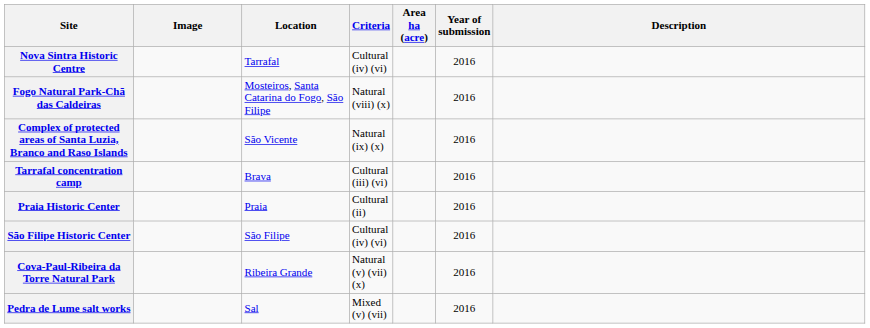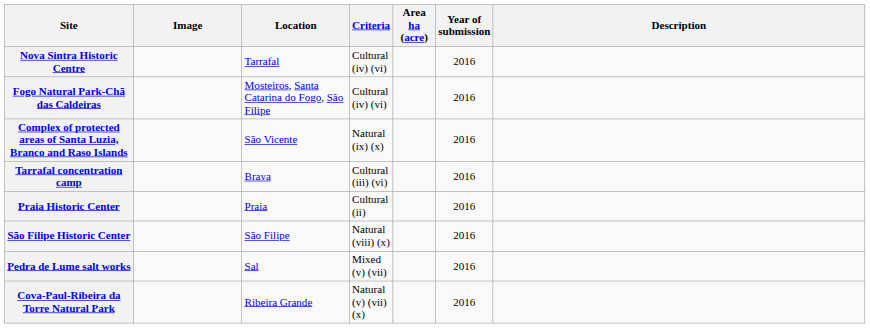 <table class="wikitable sortable">
 <tr>
 <th scope="col" style="width:15%;">Site</th>
 <th scope="col" class="unsortable" style="width:150px;">Image</th>
 <th scope="col" style="width:12.5%;">Location</th>
 <th scope="row" style="width:5%;"><a href='#'>Criteria</a></th>
 <th scope="col" style="width:5%;">Area<br><a href='#'>ha</a> (<a href='#'>acre</a>)<br></th>
 <th scope="col" style="width:5%;">Year of submission</th>
 <th scope="col" class="unsortable">Description</th>
 </tr>
 <tr>
 <th scope="row"><a href='#'>Nova Sintra Historic Centre</a></th>
 <td></td>
 <td><a href='#'>Tarrafal</a> <small></small></td>
 <td>Cultural (iv) (vi)</td>
 <td></td>
 <td align="center">2016</td>
 <td></td>
 </tr>
 <tr>
 <th scope="row"><a href='#'>Fogo Natural Park-Chã das Caldeiras</a></th>
 <td></td>
 <td><a href='#'>Mosteiros</a>, <a href='#'>Santa Catarina do Fogo</a>, <a href='#'>São Filipe</a> <small></small></td>
-<td>Natural (viii) (x)</td>
+<td>Cultural (iv) (vi)</td>
 <td></td>
 <td align="center">2016</td>
 <td></td>
 </tr>
 <tr>
 <th scope="row"><a href='#'>Complex of protected areas of Santa Luzia, Branco and Raso Islands</a></th>
 <td></td>
 <td><a href='#'>São Vicente</a> <small></small></td>
 <td>Natural (ix) (x)</td>
 <td></td>
 <td align="center">2016</td>
 <td></td>
 </tr>
 <tr>
 <th scope="row"><a href='#'>Tarrafal concentration camp</a></th>
 <td></td>
 <td><a href='#'>Brava</a> <small></small></td>
 <td>Cultural (iii) (vi)</td>
 <td></td>
 <td align="center">2016</td>
 <td></td>
 </tr>
 <tr>
 <th scope="row"><a href='#'>Praia Historic Center</a></th>
 <td></td>
 <td><a href='#'>Praia</a>  <small></small></td>
 <td>Cultural (ii)</td>
 <td></td>
 <td align="center">2016</td>
 <td></td>
 </tr>
 <tr>
 <th scope="row"><a href='#'>São Filipe Historic Center</a></th>
 <td></td>
 <td><a href='#'>São Filipe</a>  <small></small></td>
-<td>Cultural (iv) (vi)</td>
+<td>Natural (viii) (x)</td>
+<td></td>
+<td align="center">2016</td>
+<td></td>
+</tr>
+<tr>
+<th scope="row"><a href='#'>Pedra de Lume salt works</a></th>
+<td></td>
+<td><a href='#'>Sal</a>  <small></small></td>
+<td>Mixed (v) (vii)</td>
 <td></td>
 <td align="center">2016</td>
 <td></td>
 </tr>
 <tr>
 <th scope="row"><a href='#'>Cova-Paul-Ribeira da Torre Natural Park</a></th>
 <td></td>
 <td><a href='#'>Ribeira Grande</a>  <small></small></td>
 <td>Natural (v) (vii) (x)</td>
 <td></td>
 <td align="center">2016</td>
 <td></td>
 </tr>
-<tr>
-<th scope="row"><a href='#'>Pedra de Lume salt works</a></th>
-<td></td>
-<td><a href='#'>Sal</a>  <small></small></td>
-<td>Mixed (v) (vii)</td>
-<td></td>
-<td align="center">2016</td>
-<td></td>
-</tr>
 </table>
